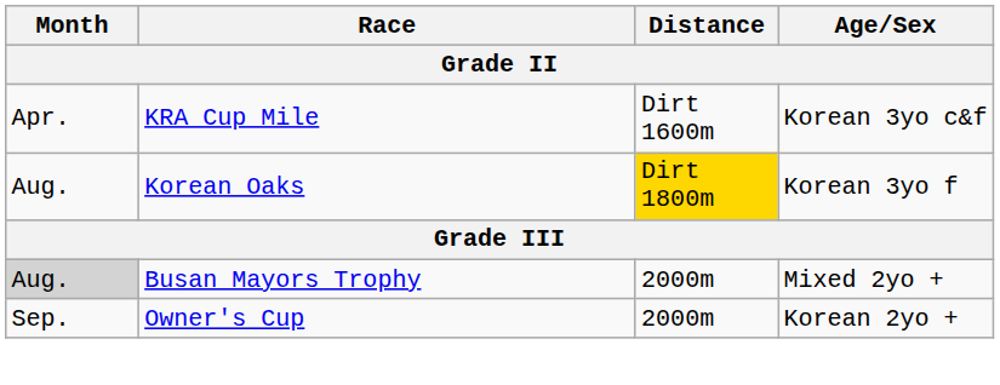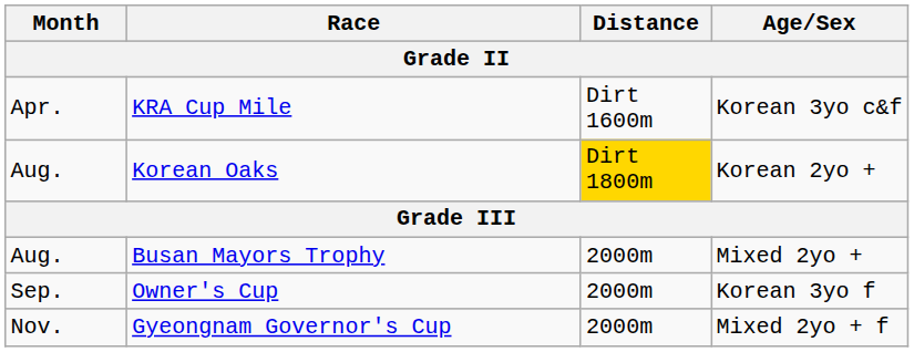 <table class=wikitable>
 <tr>
 <th style="width:65px"><strong>Month</strong></th>
 <th style="width:260px"><strong>Race</strong></th>
 <th style="width:70px"><strong>Distance</strong></th>
 <th><strong>Age/Sex</strong></th>
 </tr>
 <tr>
 <th colspan="4">Grade II</th>
 </tr>
 <tr>
 <td>Apr.</td>
 <td><a href='#'>KRA Cup Mile</a></td>
 <td>Dirt 1600m</td>
 <td>Korean 3yo c&f</td>
 </tr>
 <tr>
 <td>Aug.</td>
 <td><a href='#'>Korean Oaks</a></td>
 <td style="background: gold;">Dirt 1800m</td>
-<td>Korean 3yo f</td>
+<td>Korean 2yo +</td>
 </tr>
 <tr>
 <th colspan="4">Grade III</th>
 </tr>
 <tr>
-<td style="background: lightgrey;">Aug.</td>
+<td>Aug.</td>
 <td><a href='#'>Busan Mayors Trophy</a></td>
 <td>2000m</td>
 <td>Mixed 2yo +</td>
 </tr>
 <tr>
 <td>Sep.</td>
 <td><a href='#'>Owner's Cup</a></td>
 <td>2000m</td>
-<td>Korean 2yo +</td>
+<td>Korean 3yo f</td>
+</tr>
+<tr>
+<td>Nov.</td>
+<td><a href='#'>Gyeongnam Governor's Cup</a></td>
+<td>2000m</td>
+<td>Mixed  2yo + f</td>
 </tr>
 </table>
